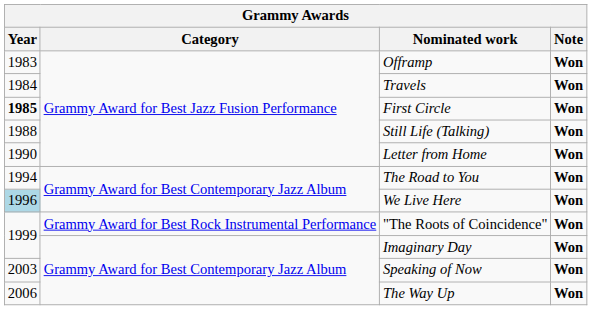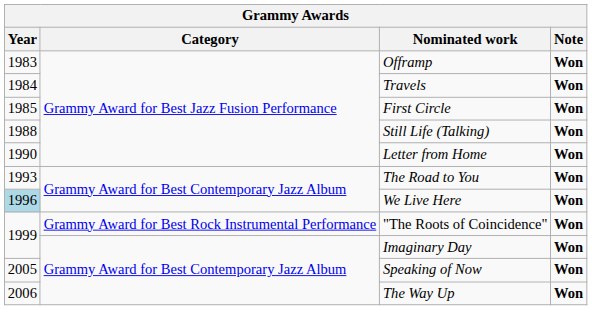 <table class="wikitable">
 <tr>
 <th colspan=5>Grammy Awards</th>
 </tr>
 <tr>
 <th>Year</th>
 <th>Category</th>
 <th>Nominated work</th>
 <th>Note</th>
 </tr>
 <tr>
 <td>1983</td>
 <td rowspan=5><a href='#'>Grammy Award for Best Jazz Fusion Performance</a></td>
 <td><em>Offramp</em></td>
 <td><strong>Won</strong></td>
 </tr>
 <tr>
 <td>1984</td>
 <td><em>Travels</em></td>
 <td><strong>Won</strong></td>
 </tr>
 <tr>
-<td><strong>1985</strong></td>
+<td>1985</td>
 <td><em>First Circle</em></td>
 <td><strong>Won</strong></td>
 </tr>
 <tr>
 <td>1988</td>
 <td><em>Still Life (Talking)</em></td>
 <td><strong>Won</strong></td>
 </tr>
 <tr>
 <td>1990</td>
 <td><em>Letter from Home</em></td>
 <td><strong>Won</strong></td>
 </tr>
 <tr>
-<td>1994</td>
+<td>1993</td>
 <td rowspan=2><a href='#'>Grammy Award for Best Contemporary Jazz Album</a></td>
 <td><em>The Road to You</em></td>
 <td><strong>Won</strong></td>
 </tr>
 <tr>
 <td style="background: lightblue;">1996</td>
 <td><em>We Live Here</em></td>
 <td><strong>Won</strong></td>
 </tr>
 <tr>
 <td rowspan=2>1999</td>
 <td><a href='#'>Grammy Award for Best Rock Instrumental Performance</a></td>
 <td>"The Roots of Coincidence"</td>
 <td><strong>Won</strong></td>
 </tr>
 <tr>
 <td rowspan=3><a href='#'>Grammy Award for Best Contemporary Jazz Album</a></td>
 <td><em>Imaginary Day</em></td>
 <td><strong>Won</strong></td>
 </tr>
 <tr>
-<td>2003</td>
+<td>2005</td>
 <td><em>Speaking of Now</em></td>
 <td><strong>Won</strong></td>
 </tr>
 <tr>
 <td>2006</td>
 <td><em>The Way Up</em></td>
 <td><strong>Won</strong></td>
 </tr>
 </table>
